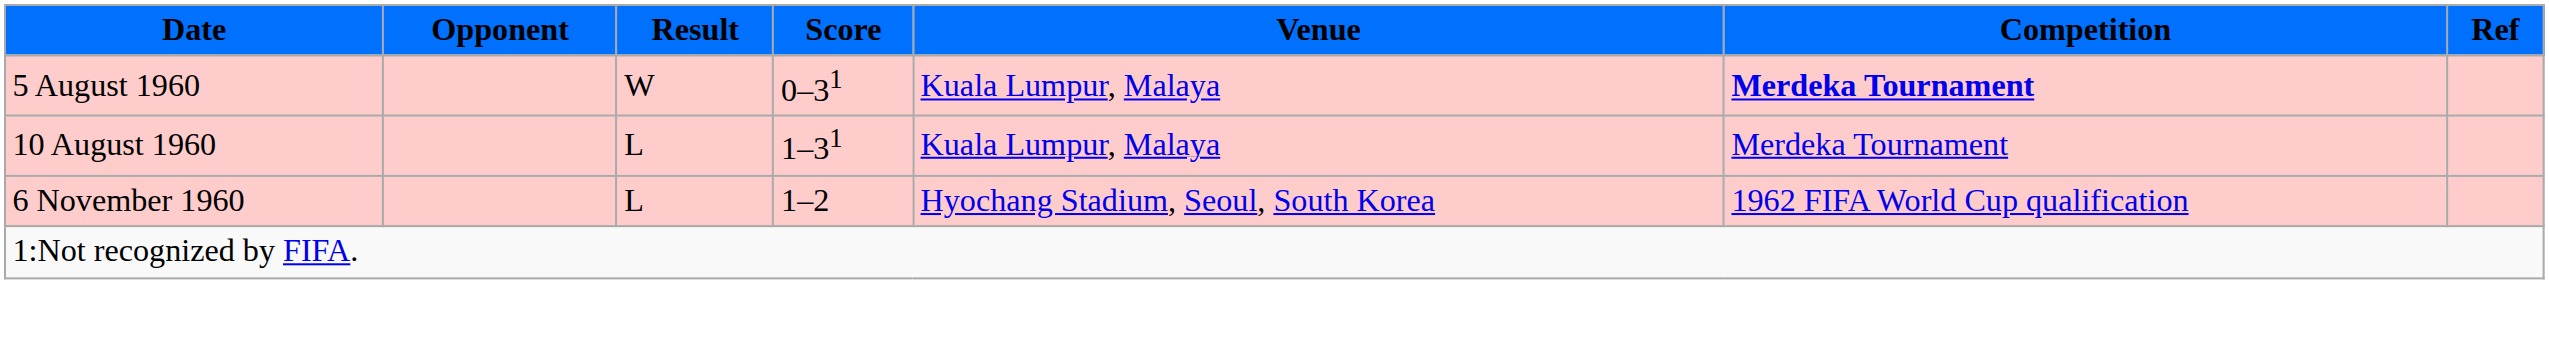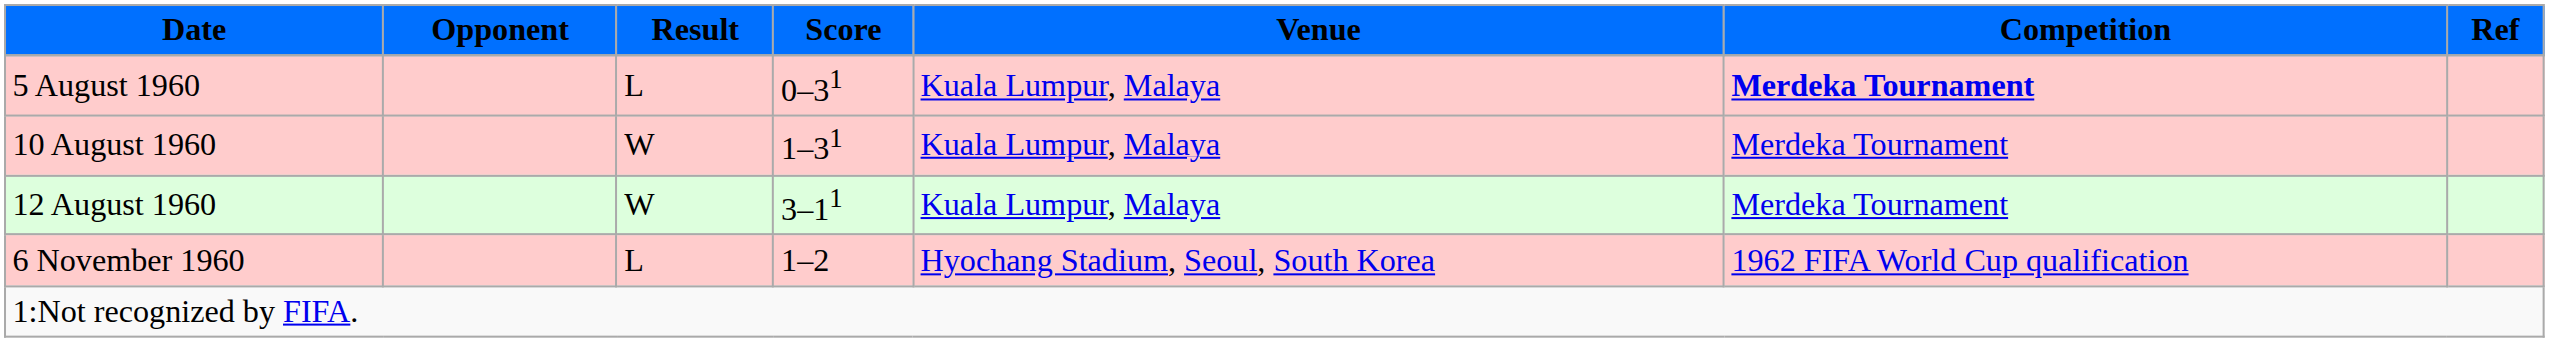 <table width=100% class="wikitable">
 <tr>
 <th style="background:#0070FF;"><span>Date</span></th>
 <th style="background:#0070FF;"><span>Opponent</span></th>
 <th style="background:#0070FF;"><span>Result</span></th>
 <th style="background:#0070FF;"><span>Score</span></th>
 <th style="background:#0070FF;"><span>Venue</span></th>
 <th style="background:#0070FF;"><span>Competition</span></th>
 <th style="background:#0070FF;"><span>Ref</span></th>
 </tr>
 <tr>
 </tr>
 <tr style="background:#fcc;">
 <td>5 August 1960</td>
 <td></td>
-<td>W</td>
+<td>L</td>
 <td>0–3<sup>1</sup></td>
 <td> <a href='#'>Kuala Lumpur</a>, <a href='#'>Malaya</a></td>
 <td><strong><a href='#'>Merdeka Tournament</a></strong></td>
 <td></td>
 </tr>
 <tr style="background:#fcc;">
 <td>10 August 1960</td>
 <td></td>
-<td>L</td>
+<td>W</td>
 <td>1–3<sup>1</sup></td>
+<td> <a href='#'>Kuala Lumpur</a>, <a href='#'>Malaya</a></td>
+<td><a href='#'>Merdeka Tournament</a></td>
+<td></td>
+</tr>
+<tr style="background:#dfd;">
+<td>12 August 1960</td>
+<td></td>
+<td>W</td>
+<td>3–1<sup>1</sup></td>
 <td> <a href='#'>Kuala Lumpur</a>, <a href='#'>Malaya</a></td>
 <td><a href='#'>Merdeka Tournament</a></td>
 <td></td>
 </tr>
 <tr style="background:#fcc;">
 <td>6 November 1960</td>
 <td></td>
 <td>L</td>
 <td>1–2</td>
 <td> <a href='#'>Hyochang Stadium</a>, <a href='#'>Seoul</a>, <a href='#'>South Korea</a></td>
 <td><a href='#'>1962 FIFA World Cup qualification</a></td>
 <td></td>
 </tr>
 <tr>
 <td colspan=7 align=left>1:Not recognized by <a href='#'>FIFA</a>.</td>
 </tr>
 </table>
